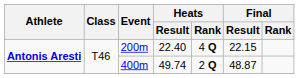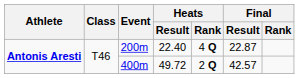 <table class=wikitable style="font-size:90%">
 <tr>
 <th rowspan="2">Athlete</th>
 <th rowspan="2">Class</th>
 <th rowspan="2">Event</th>
 <th colspan="2">Heats</th>
 <th colspan="3">Final</th>
 </tr>
 <tr>
 <th>Result</th>
 <th>Rank</th>
 <th>Result</th>
 <th>Rank</th>
 </tr>
 <tr>
 <td rowspan="2"><strong><a href='#'>Antonis Aresti</a></strong></td>
 <td rowspan="2" style="text-align:center;">T46</td>
 <td><a href='#'>200m</a></td>
 <td style="text-align:center;">22.40</td>
 <td style="text-align:center;">4 <strong>Q</strong></td>
-<td style="text-align:center;">22.15</td>
+<td style="text-align:center;">22.87</td>
 <td style="text-align:center;"></td>
 </tr>
 <tr>
 <td><a href='#'>400m</a></td>
-<td style="text-align:center;">49.74</td>
+<td style="text-align:center;">49.72</td>
 <td style="text-align:center;">2 <strong>Q</strong></td>
-<td style="text-align:center;">48.87</td>
+<td style="text-align:center;">42.57</td>
 <td style="text-align:center;"></td>
 </tr>
 </table>
